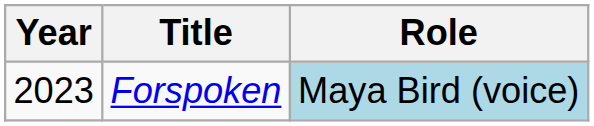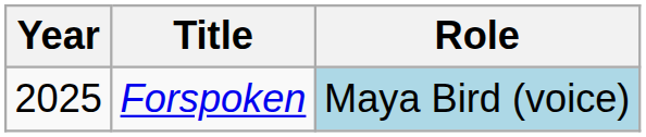 <table class="wikitable sortable">
 <tr>
 <th>Year</th>
 <th>Title</th>
 <th>Role</th>
 </tr>
 <tr>
-<td>2023</td>
+<td>2025</td>
 <td><em><a href='#'>Forspoken</a></em></td>
 <td style="background: lightblue;">Maya Bird (voice)</td>
 </tr>
 </table>
